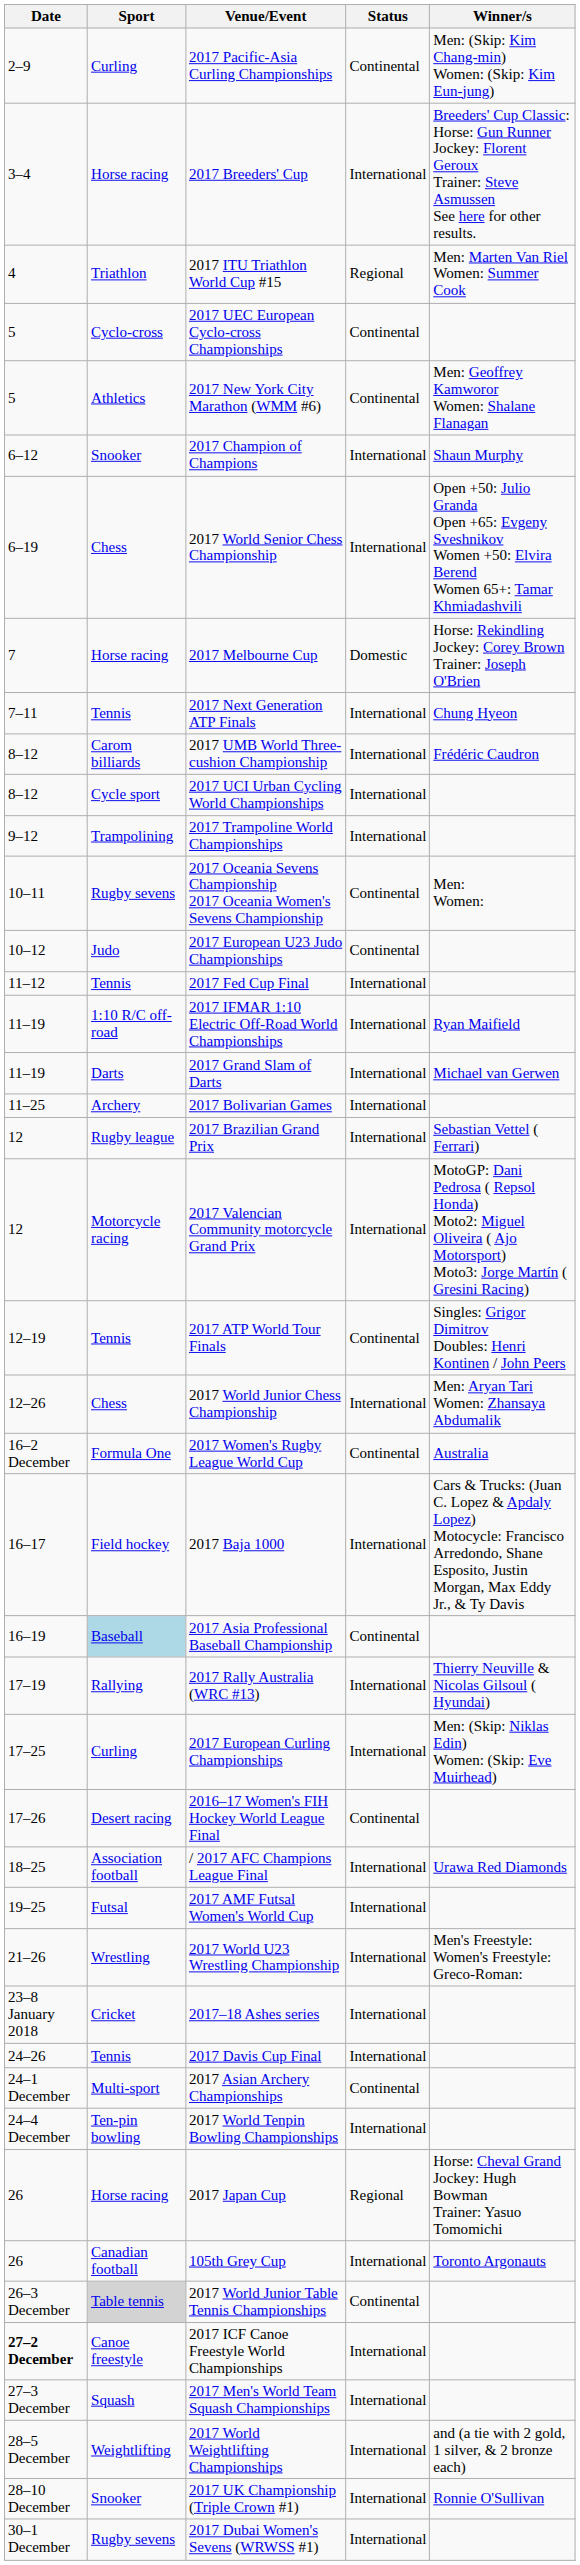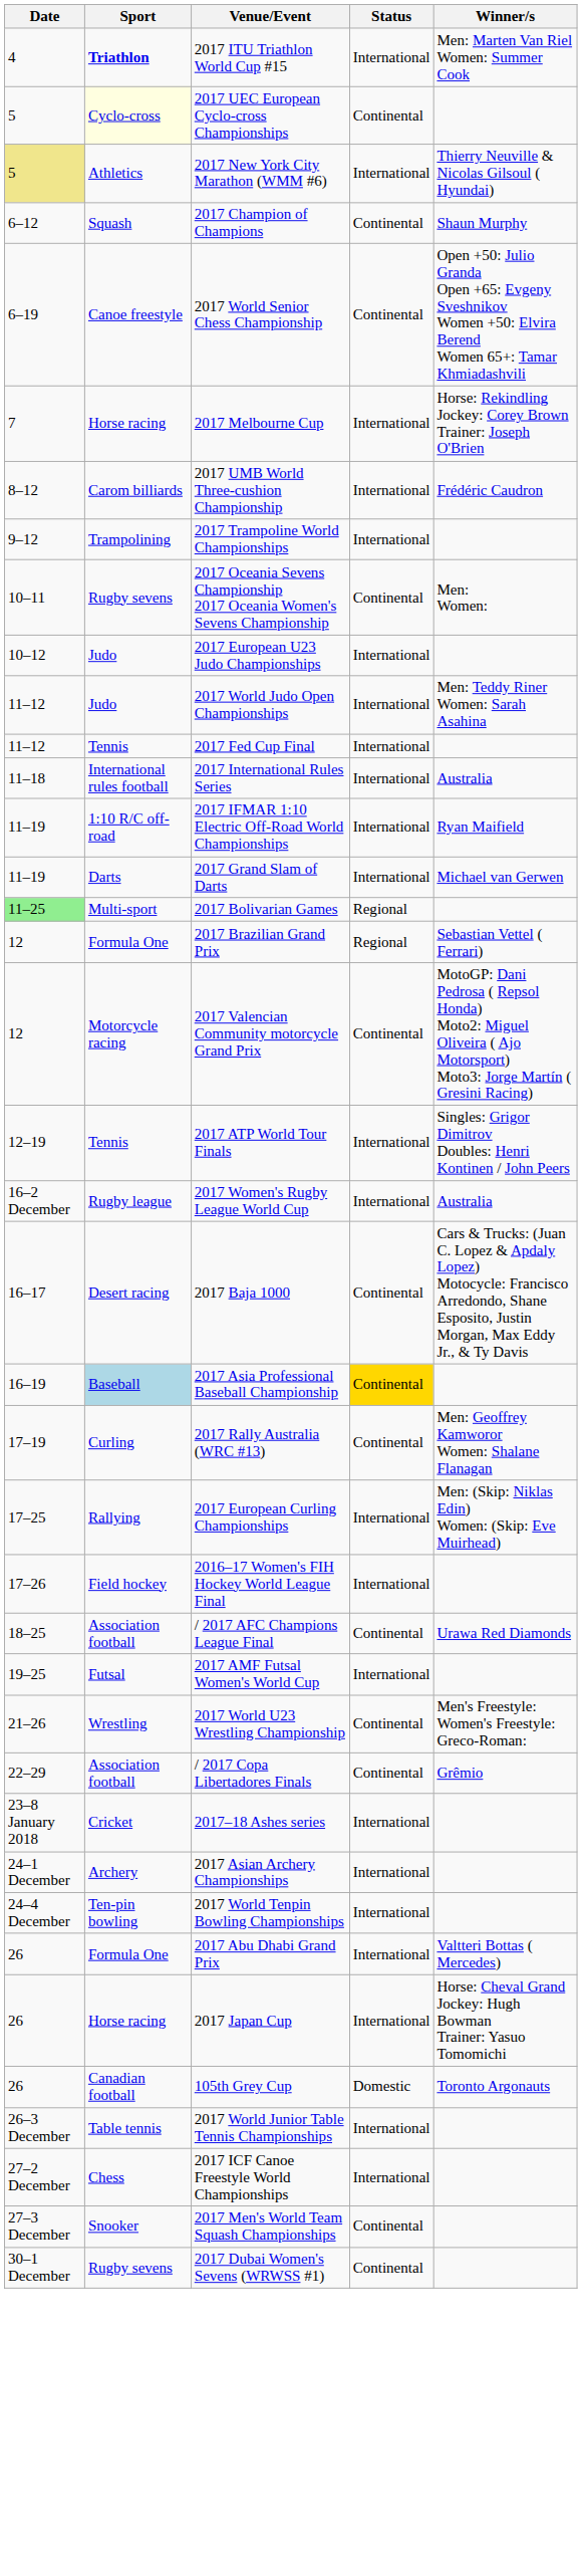 <table class="wikitable sortable">
 <tr>
 <th>Date</th>
 <th>Sport</th>
 <th>Venue/Event</th>
 <th>Status</th>
 <th>Winner/s</th>
 </tr>
 <tr>
-<td>2–9</td>
-<td><a href='#'>Curling</a></td>
-<td> <a href='#'>2017 Pacific-Asia Curling Championships</a></td>
-<td>Continental</td>
-<td>Men:  (Skip: <a href='#'>Kim Chang-min</a>)<br>Women:  (Skip: <a href='#'>Kim Eun-jung</a>)</td>
-</tr>
-<tr>
-<td>3–4</td>
-<td><a href='#'>Horse racing</a></td>
-<td> <a href='#'>2017 Breeders' Cup</a></td>
+<td>4</td>
+<td><strong><a href='#'>Triathlon</a></strong></td>
+<td> 2017 <a href='#'>ITU Triathlon World Cup</a> #15</td>
 <td>International</td>
-<td><a href='#'>Breeders' Cup Classic</a>:<br>Horse:  <a href='#'>Gun Runner</a><br>Jockey:  <a href='#'>Florent Geroux</a><br>Trainer:  <a href='#'>Steve Asmussen</a><br>See <a href='#'>here</a> for other results.</td>
-</tr>
-<tr>
-<td>4</td>
-<td><a href='#'>Triathlon</a></td>
-<td> 2017 <a href='#'>ITU Triathlon World Cup</a> #15</td>
-<td>Regional</td>
 <td>Men:  <a href='#'>Marten Van Riel</a><br>Women:  <a href='#'>Summer Cook</a></td>
 </tr>
 <tr>
 <td>5</td>
-<td><a href='#'>Cyclo-cross</a></td>
+<td style="background: lightyellow;"><a href='#'>Cyclo-cross</a></td>
 <td> <a href='#'>2017 UEC European Cyclo-cross Championships</a></td>
 <td>Continental</td>
 <td></td>
 </tr>
 <tr>
-<td>5</td>
+<td style="background: khaki;">5</td>
 <td><a href='#'>Athletics</a></td>
 <td> <a href='#'>2017 New York City Marathon</a> (<a href='#'>WMM</a> #6)</td>
-<td>Continental</td>
-<td>Men:  <a href='#'>Geoffrey Kamworor</a><br>Women:  <a href='#'>Shalane Flanagan</a></td>
+<td>International</td>
+<td> <a href='#'>Thierry Neuville</a> & <a href='#'>Nicolas Gilsoul</a> ( <a href='#'>Hyundai</a>)</td>
 </tr>
 <tr>
 <td>6–12</td>
-<td><a href='#'>Snooker</a></td>
+<td><a href='#'>Squash</a></td>
 <td> <a href='#'>2017 Champion of Champions</a></td>
-<td>International</td>
+<td>Continental</td>
 <td> <a href='#'>Shaun Murphy</a></td>
 </tr>
 <tr>
 <td>6–19</td>
-<td><a href='#'>Chess</a></td>
+<td><a href='#'>Canoe freestyle</a></td>
 <td> 2017 <a href='#'>World Senior Chess Championship</a></td>
-<td>International</td>
+<td>Continental</td>
 <td>Open +50:  <a href='#'>Julio Granda</a><br>Open +65:  <a href='#'>Evgeny Sveshnikov</a><br>Women +50:  <a href='#'>Elvira Berend</a><br>Women 65+:  <a href='#'>Tamar Khmiadashvili</a></td>
 </tr>
 <tr>
 <td>7</td>
 <td><a href='#'>Horse racing</a></td>
 <td> <a href='#'>2017 Melbourne Cup</a></td>
-<td>Domestic</td>
+<td>International</td>
 <td>Horse:  <a href='#'>Rekindling</a><br>Jockey:  <a href='#'>Corey Brown</a><br>Trainer:  <a href='#'>Joseph O'Brien</a></td>
-</tr>
-<tr>
-<td>7–11</td>
-<td><a href='#'>Tennis</a></td>
-<td> <a href='#'>2017 Next Generation ATP Finals</a></td>
-<td>International</td>
-<td> <a href='#'>Chung Hyeon</a></td>
 </tr>
 <tr>
 <td>8–12</td>
 <td><a href='#'>Carom billiards</a></td>
 <td> 2017 <a href='#'>UMB World Three-cushion Championship</a></td>
 <td>International</td>
 <td> <a href='#'>Frédéric Caudron</a></td>
-</tr>
-<tr>
-<td>8–12</td>
-<td><a href='#'>Cycle sport</a></td>
-<td> <a href='#'>2017 UCI Urban Cycling World Championships</a></td>
-<td>International</td>
-<td></td>
 </tr>
 <tr>
 <td>9–12</td>
 <td><a href='#'>Trampolining</a></td>
 <td> <a href='#'>2017 Trampoline World Championships</a></td>
 <td>International</td>
 <td></td>
 </tr>
 <tr>
 <td>10–11</td>
 <td><a href='#'>Rugby sevens</a></td>
 <td> <a href='#'>2017 Oceania Sevens Championship</a><br> <a href='#'>2017 Oceania Women's Sevens Championship</a></td>
 <td>Continental</td>
 <td>Men: <br>Women: </td>
 </tr>
 <tr>
 <td>10–12</td>
 <td><a href='#'>Judo</a></td>
 <td> <a href='#'>2017 European U23 Judo Championships</a></td>
-<td>Continental</td>
+<td>International</td>
 <td></td>
+</tr>
+<tr>
+<td>11–12</td>
+<td><a href='#'>Judo</a></td>
+<td> <a href='#'>2017 World Judo Open Championships</a></td>
+<td>International</td>
+<td>Men:  <a href='#'>Teddy Riner</a><br>Women:  <a href='#'>Sarah Asahina</a></td>
 </tr>
 <tr>
 <td>11–12</td>
 <td><a href='#'>Tennis</a></td>
 <td> <a href='#'>2017 Fed Cup Final</a></td>
 <td>International</td>
 <td></td>
+</tr>
+<tr>
+<td>11–18</td>
+<td><a href='#'>International rules football</a></td>
+<td> <a href='#'>2017 International Rules Series</a></td>
+<td>International</td>
+<td> <a href='#'>Australia</a></td>
 </tr>
 <tr>
 <td>11–19</td>
 <td><a href='#'>1:10 R/C off-road</a></td>
 <td> <a href='#'>2017 IFMAR 1:10 Electric Off-Road World Championships</a></td>
 <td>International</td>
 <td> <a href='#'>Ryan Maifield</a></td>
 </tr>
 <tr>
 <td>11–19</td>
 <td><a href='#'>Darts</a></td>
 <td> <a href='#'>2017 Grand Slam of Darts</a></td>
 <td>International</td>
 <td> <a href='#'>Michael van Gerwen</a></td>
 </tr>
 <tr>
-<td>11–25</td>
-<td><a href='#'>Archery</a></td>
+<td style="background: lightgreen;">11–25</td>
+<td><a href='#'>Multi-sport</a></td>
 <td> <a href='#'>2017 Bolivarian Games</a></td>
-<td>International</td>
+<td>Regional</td>
 <td></td>
 </tr>
 <tr>
 <td>12</td>
-<td><a href='#'>Rugby league</a></td>
+<td><a href='#'>Formula One</a></td>
 <td> <a href='#'>2017 Brazilian Grand Prix</a></td>
-<td>International</td>
+<td>Regional</td>
 <td> <a href='#'>Sebastian Vettel</a> ( <a href='#'>Ferrari</a>)</td>
 </tr>
 <tr>
 <td>12</td>
 <td><a href='#'>Motorcycle racing</a></td>
 <td> <a href='#'>2017 Valencian Community motorcycle Grand Prix</a></td>
-<td>International</td>
+<td>Continental</td>
 <td>MotoGP:  <a href='#'>Dani Pedrosa</a> ( <a href='#'>Repsol Honda</a>)<br>Moto2:  <a href='#'>Miguel Oliveira</a> ( <a href='#'>Ajo Motorsport</a>)<br>Moto3:  <a href='#'>Jorge Martín</a> ( <a href='#'>Gresini Racing</a>)</td>
 </tr>
 <tr>
 <td>12–19</td>
 <td><a href='#'>Tennis</a></td>
 <td> <a href='#'>2017 ATP World Tour Finals</a></td>
-<td>Continental</td>
+<td>International</td>
 <td>Singles:  <a href='#'>Grigor Dimitrov</a><br>Doubles:  <a href='#'>Henri Kontinen</a> /  <a href='#'>John Peers</a></td>
 </tr>
 <tr>
-<td>12–26</td>
-<td><a href='#'>Chess</a></td>
-<td> 2017 <a href='#'>World Junior Chess Championship</a></td>
+<td>16–2 December</td>
+<td><a href='#'>Rugby league</a></td>
+<td> <a href='#'>2017 Women's Rugby League World Cup</a></td>
 <td>International</td>
-<td>Men:  <a href='#'>Aryan Tari</a><br>Women:  <a href='#'>Zhansaya Abdumalik</a></td>
-</tr>
-<tr>
-<td>16–2 December</td>
-<td><a href='#'>Formula One</a></td>
-<td> <a href='#'>2017 Women's Rugby League World Cup</a></td>
-<td>Continental</td>
 <td> <a href='#'>Australia</a></td>
 </tr>
 <tr>
 <td>16–17</td>
-<td><a href='#'>Field hockey</a></td>
+<td><a href='#'>Desert racing</a></td>
 <td> 2017 <a href='#'>Baja 1000</a></td>
-<td>International</td>
+<td>Continental</td>
 <td>Cars & Trucks:  (Juan C. Lopez & <a href='#'>Apdaly Lopez</a>)<br>Motocycle:  Francisco Arredondo,  Shane<br>Esposito,  Justin Morgan,  Max Eddy Jr., &  Ty Davis</td>
 </tr>
 <tr>
 <td>16–19</td>
 <td style="background: lightblue;"><a href='#'>Baseball</a></td>
 <td> <a href='#'>2017 Asia Professional Baseball Championship</a></td>
-<td>Continental</td>
+<td style="background: gold;">Continental</td>
 <td></td>
 </tr>
 <tr>
 <td>17–19</td>
-<td><a href='#'>Rallying</a></td>
+<td><a href='#'>Curling</a></td>
 <td> <a href='#'>2017 Rally Australia</a> (<a href='#'>WRC #13</a>)</td>
-<td>International</td>
-<td> <a href='#'>Thierry Neuville</a> & <a href='#'>Nicolas Gilsoul</a> ( <a href='#'>Hyundai</a>)</td>
+<td>Continental</td>
+<td>Men:  <a href='#'>Geoffrey Kamworor</a><br>Women:  <a href='#'>Shalane Flanagan</a></td>
 </tr>
 <tr>
 <td>17–25</td>
-<td><a href='#'>Curling</a></td>
+<td><a href='#'>Rallying</a></td>
 <td> <a href='#'>2017 European Curling Championships</a></td>
 <td>International</td>
 <td>Men:  (Skip: <a href='#'>Niklas Edin</a>)<br>Women:  (Skip: <a href='#'>Eve Muirhead</a>)</td>
 </tr>
 <tr>
 <td>17–26</td>
-<td><a href='#'>Desert racing</a></td>
+<td><a href='#'>Field hockey</a></td>
 <td> <a href='#'>2016–17 Women's FIH Hockey World League Final</a></td>
-<td>Continental</td>
+<td>International</td>
 <td></td>
 </tr>
 <tr>
 <td>18–25</td>
 <td><a href='#'>Association football</a></td>
 <td>/ <a href='#'>2017 AFC Champions League Final</a></td>
-<td>International</td>
+<td>Continental</td>
 <td> <a href='#'>Urawa Red Diamonds</a></td>
 </tr>
 <tr>
 <td>19–25</td>
 <td><a href='#'>Futsal</a></td>
 <td> <a href='#'>2017 AMF Futsal Women's World Cup</a></td>
 <td>International</td>
 <td></td>
 </tr>
 <tr>
 <td>21–26</td>
 <td><a href='#'>Wrestling</a></td>
 <td> <a href='#'>2017 World U23 Wrestling Championship</a></td>
-<td>International</td>
+<td>Continental</td>
 <td>Men's Freestyle: <br>Women's Freestyle: <br>Greco-Roman: </td>
+</tr>
+<tr>
+<td>22–29</td>
+<td><a href='#'>Association football</a></td>
+<td>/ <a href='#'>2017 Copa Libertadores Finals</a></td>
+<td>Continental</td>
+<td> <a href='#'>Grêmio</a></td>
 </tr>
 <tr>
 <td>23–8 January 2018</td>
 <td><a href='#'>Cricket</a></td>
 <td> <a href='#'>2017–18 Ashes series</a></td>
 <td>International</td>
 <td></td>
 </tr>
 <tr>
-<td>24–26</td>
-<td><a href='#'>Tennis</a></td>
-<td> <a href='#'>2017 Davis Cup Final</a></td>
+<td>24–1 December</td>
+<td><a href='#'>Archery</a></td>
+<td> 2017 <a href='#'>Asian Archery Championships</a></td>
 <td>International</td>
-<td></td>
-</tr>
-<tr>
-<td>24–1 December</td>
-<td><a href='#'>Multi-sport</a></td>
-<td> 2017 <a href='#'>Asian Archery Championships</a></td>
-<td>Continental</td>
 <td></td>
 </tr>
 <tr>
 <td>24–4 December</td>
 <td><a href='#'>Ten-pin bowling</a></td>
 <td> 2017 <a href='#'>World Tenpin Bowling Championships</a></td>
 <td>International</td>
 <td></td>
 </tr>
 <tr>
 <td>26</td>
+<td><a href='#'>Formula One</a></td>
+<td> <a href='#'>2017 Abu Dhabi Grand Prix</a></td>
+<td>International</td>
+<td> <a href='#'>Valtteri Bottas</a> ( <a href='#'>Mercedes</a>)</td>
+</tr>
+<tr>
+<td>26</td>
 <td><a href='#'>Horse racing</a></td>
 <td> 2017 <a href='#'>Japan Cup</a></td>
-<td>Regional</td>
+<td>International</td>
 <td>Horse:  <a href='#'>Cheval Grand</a><br>Jockey:  Hugh Bowman<br>Trainer:  Yasuo Tomomichi</td>
 </tr>
 <tr>
 <td>26</td>
 <td><a href='#'>Canadian football</a></td>
 <td> <a href='#'>105th Grey Cup</a></td>
-<td>International</td>
+<td>Domestic</td>
 <td> <a href='#'>Toronto Argonauts</a></td>
 </tr>
 <tr>
 <td>26–3 December</td>
-<td style="background: lightgrey;"><a href='#'>Table tennis</a></td>
+<td><a href='#'>Table tennis</a></td>
 <td> 2017 <a href='#'>World Junior Table Tennis Championships</a></td>
-<td>Continental</td>
+<td>International</td>
 <td></td>
 </tr>
 <tr>
-<td><strong>27–2 December</strong></td>
-<td><a href='#'>Canoe freestyle</a></td>
+<td>27–2 December</td>
+<td><a href='#'>Chess</a></td>
 <td> 2017 ICF Canoe Freestyle World Championships</td>
 <td>International</td>
 <td></td>
 </tr>
 <tr>
 <td>27–3 December</td>
-<td><a href='#'>Squash</a></td>
+<td><a href='#'>Snooker</a></td>
 <td> <a href='#'>2017 Men's World Team Squash Championships</a></td>
-<td>International</td>
+<td>Continental</td>
 <td></td>
-</tr>
-<tr>
-<td>28–5 December</td>
-<td><a href='#'>Weightlifting</a></td>
-<td> <a href='#'>2017 World Weightlifting Championships</a></td>
-<td>International</td>
-<td> and  (a tie with 2 gold, 1 silver, & 2 bronze each)</td>
-</tr>
-<tr>
-<td>28–10 December</td>
-<td><a href='#'>Snooker</a></td>
-<td> <a href='#'>2017 UK Championship</a> (<a href='#'>Triple Crown</a> #1)</td>
-<td>International</td>
-<td> <a href='#'>Ronnie O'Sullivan</a></td>
 </tr>
 <tr>
 <td>30–1 December</td>
 <td><a href='#'>Rugby sevens</a></td>
 <td> <a href='#'>2017 Dubai Women's Sevens</a> (<a href='#'>WRWSS</a> #1)</td>
-<td>International</td>
+<td>Continental</td>
 <td></td>
 </tr>
 </table>
